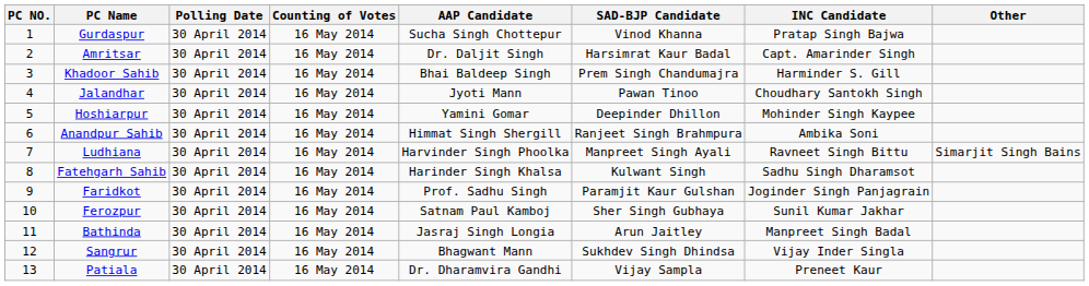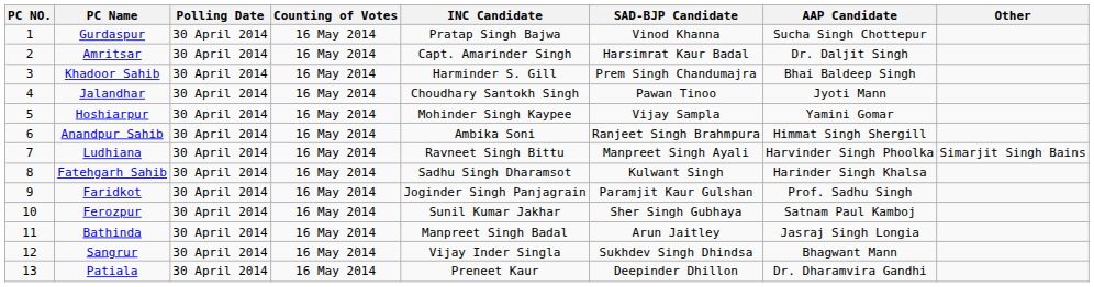 <table class="wikitable sortable" style="text-align:center">
 <tr>
 <th>PC NO.</th>
 <th>PC Name</th>
 <th>Polling Date</th>
 <th>Counting of Votes</th>
+<th>INC Candidate</th>
+<th>SAD-BJP Candidate</th>
 <th>AAP Candidate</th>
-<th>SAD-BJP Candidate</th>
-<th>INC Candidate</th>
 <th>Other</th>
 </tr>
 <tr>
 <td>1</td>
 <td><a href='#'>Gurdaspur</a></td>
 <td>30 April 2014</td>
 <td>16 May 2014</td>
+<td>Pratap Singh Bajwa</td>
+<td>Vinod Khanna</td>
 <td>Sucha Singh Chottepur</td>
-<td>Vinod Khanna</td>
-<td>Pratap Singh Bajwa</td>
 <td></td>
 </tr>
 <tr>
 <td>2</td>
 <td><a href='#'>Amritsar</a></td>
 <td>30 April 2014</td>
 <td>16 May 2014</td>
+<td>Capt. Amarinder Singh</td>
+<td>Harsimrat Kaur Badal</td>
 <td>Dr. Daljit Singh</td>
-<td>Harsimrat Kaur Badal</td>
-<td>Capt. Amarinder Singh</td>
 <td></td>
 </tr>
 <tr>
 <td>3</td>
 <td><a href='#'>Khadoor Sahib</a></td>
 <td>30 April 2014</td>
 <td>16 May 2014</td>
+<td>Harminder S. Gill</td>
+<td>Prem Singh Chandumajra</td>
 <td>Bhai Baldeep Singh</td>
-<td>Prem Singh Chandumajra</td>
-<td>Harminder S. Gill</td>
 <td></td>
 </tr>
 <tr>
 <td>4</td>
 <td><a href='#'>Jalandhar</a></td>
 <td>30 April 2014</td>
 <td>16 May 2014</td>
+<td>Choudhary Santokh Singh</td>
+<td>Pawan Tinoo</td>
 <td>Jyoti Mann</td>
-<td>Pawan Tinoo</td>
-<td>Choudhary Santokh Singh</td>
 <td></td>
 </tr>
 <tr>
 <td>5</td>
 <td><a href='#'>Hoshiarpur</a></td>
 <td>30 April 2014</td>
 <td>16 May 2014</td>
+<td>Mohinder Singh Kaypee</td>
+<td>Vijay Sampla</td>
 <td>Yamini Gomar</td>
-<td>Deepinder Dhillon</td>
-<td>Mohinder Singh Kaypee</td>
 <td></td>
 </tr>
 <tr>
 <td>6</td>
 <td><a href='#'>Anandpur Sahib</a></td>
 <td>30 April 2014</td>
 <td>16 May 2014</td>
+<td>Ambika Soni</td>
+<td>Ranjeet Singh Brahmpura</td>
 <td>Himmat Singh Shergill</td>
-<td>Ranjeet Singh Brahmpura</td>
-<td>Ambika Soni</td>
 <td></td>
 </tr>
 <tr>
 <td>7</td>
 <td><a href='#'>Ludhiana</a></td>
 <td>30 April 2014</td>
 <td>16 May 2014</td>
+<td>Ravneet Singh Bittu</td>
+<td>Manpreet Singh Ayali</td>
 <td>Harvinder Singh Phoolka</td>
-<td>Manpreet Singh Ayali</td>
-<td>Ravneet Singh Bittu</td>
 <td>Simarjit Singh Bains</td>
 </tr>
 <tr>
 <td>8</td>
 <td><a href='#'>Fatehgarh Sahib</a></td>
 <td>30 April 2014</td>
 <td>16 May 2014</td>
+<td>Sadhu Singh Dharamsot</td>
+<td>Kulwant Singh</td>
 <td>Harinder Singh Khalsa</td>
-<td>Kulwant Singh</td>
-<td>Sadhu Singh Dharamsot</td>
 <td></td>
 </tr>
 <tr>
 <td>9</td>
 <td><a href='#'>Faridkot</a></td>
 <td>30 April 2014</td>
 <td>16 May 2014</td>
+<td>Joginder Singh Panjagrain</td>
+<td>Paramjit Kaur Gulshan</td>
 <td>Prof. Sadhu Singh</td>
-<td>Paramjit Kaur Gulshan</td>
-<td>Joginder Singh Panjagrain</td>
 <td></td>
 </tr>
 <tr>
 <td>10</td>
 <td><a href='#'>Ferozpur</a></td>
 <td>30 April 2014</td>
 <td>16 May 2014</td>
+<td>Sunil Kumar Jakhar</td>
+<td>Sher Singh Gubhaya</td>
 <td>Satnam Paul Kamboj</td>
-<td>Sher Singh Gubhaya</td>
-<td>Sunil Kumar Jakhar</td>
 <td></td>
 </tr>
 <tr>
 <td>11</td>
 <td><a href='#'>Bathinda</a></td>
 <td>30 April 2014</td>
 <td>16 May 2014</td>
+<td>Manpreet Singh Badal</td>
+<td>Arun Jaitley</td>
 <td>Jasraj Singh Longia</td>
-<td>Arun Jaitley</td>
-<td>Manpreet Singh Badal</td>
 <td></td>
 </tr>
 <tr>
 <td>12</td>
 <td><a href='#'>Sangrur</a></td>
 <td>30 April 2014</td>
 <td>16 May 2014</td>
+<td>Vijay Inder Singla</td>
+<td>Sukhdev Singh Dhindsa</td>
 <td>Bhagwant Mann</td>
-<td>Sukhdev Singh Dhindsa</td>
-<td>Vijay Inder Singla</td>
 <td></td>
 </tr>
 <tr>
 <td>13</td>
 <td><a href='#'>Patiala</a></td>
 <td>30 April 2014</td>
 <td>16 May 2014</td>
+<td>Preneet Kaur</td>
+<td>Deepinder Dhillon</td>
 <td>Dr. Dharamvira Gandhi</td>
-<td>Vijay Sampla</td>
-<td>Preneet Kaur</td>
 <td></td>
 </tr>
 </table>
